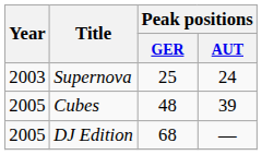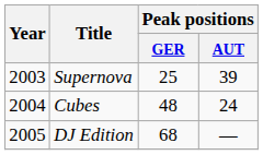 <table class="wikitable">
 <tr>
 <th rowspan="2">Year</th>
 <th rowspan="2">Title</th>
 <th colspan="2">Peak positions</th>
 </tr>
 <tr>
 <th rowspan="1"><small><a href='#'>GER</a></small><br></th>
 <th rowspan="1"><small><a href='#'>AUT</a></small><br></th>
 </tr>
 <tr>
 <td>2003</td>
 <td><em>Supernova</em></td>
 <td align="center">25</td>
-<td align="center">24</td>
+<td align="center">39</td>
 </tr>
 <tr>
-<td>2005</td>
+<td>2004</td>
 <td><em>Cubes</em></td>
 <td align="center">48</td>
-<td align="center">39</td>
+<td align="center">24</td>
 </tr>
 <tr>
 <td>2005</td>
 <td><em>DJ Edition</em></td>
 <td align="center">68</td>
 <td align="center">—</td>
 </tr>
 <tr>
 </tr>
 </table>
